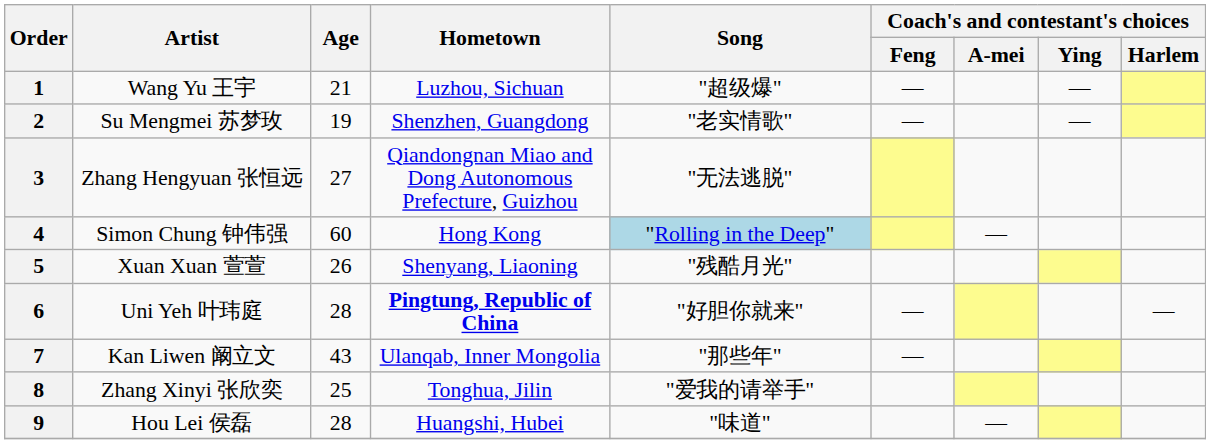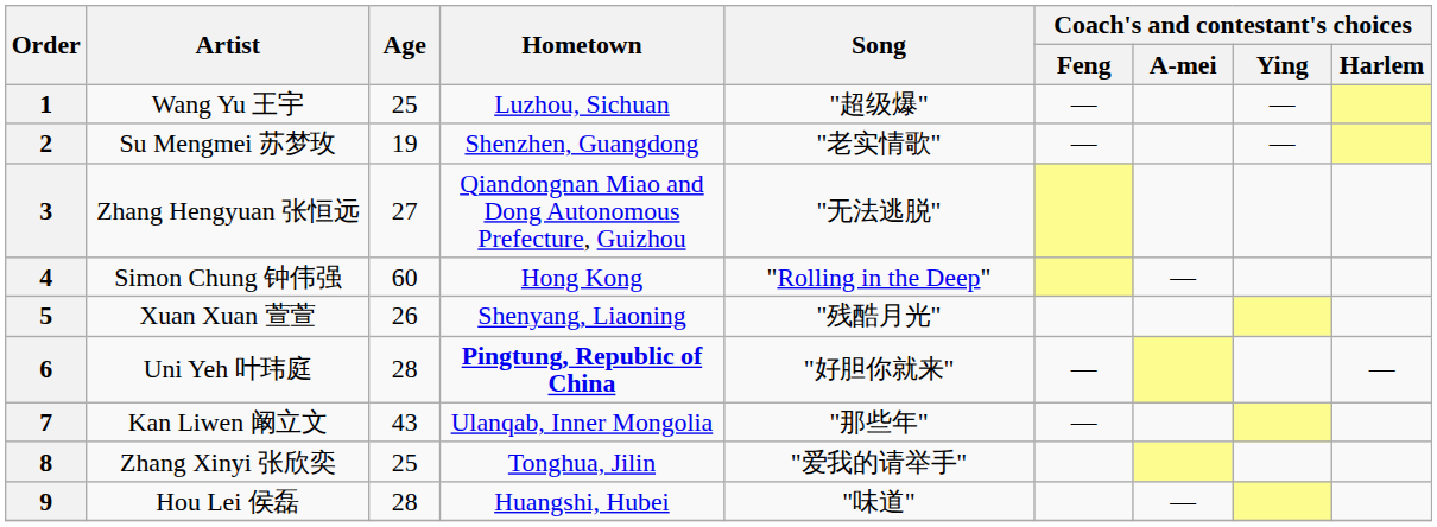 <table class="wikitable" style="text-align:center; line-height:17px; width:100%;">
 <tr>
 <th scope="col" rowspan="2" style="width:05%;">Order</th>
 <th scope="col" rowspan="2" style="width:20%;">Artist</th>
 <th scope="col" rowspan="2" style="width:05%;">Age</th>
 <th scope="col" rowspan="2" style="width:20%;">Hometown</th>
 <th scope="col" rowspan="2" style="width:22%;">Song</th>
 <th scope="col" colspan="4" style="width:28%;">Coach's and contestant's choices</th>
 </tr>
 <tr>
 <th style="width:07%;">Feng</th>
 <th style="width:07%;">A-mei</th>
 <th style="width:07%;">Ying</th>
 <th style="width:07%;">Harlem</th>
 </tr>
 <tr>
 <th>1</th>
 <td>Wang Yu 王宇</td>
-<td>21</td>
+<td>25</td>
 <td><a href='#'>Luzhou, Sichuan</a></td>
 <td>"超级爆"</td>
 <td>—</td>
 <td><strong></strong></td>
 <td>—</td>
 <td style="background:#fdfc8f;"><strong></strong></td>
 </tr>
 <tr>
 <th>2</th>
 <td>Su Mengmei 苏梦玫</td>
 <td>19</td>
 <td><a href='#'>Shenzhen, Guangdong</a></td>
 <td>"老实情歌"</td>
 <td>—</td>
 <td><strong></strong></td>
 <td>—</td>
 <td style="background:#fdfc8f;"><strong></strong></td>
 </tr>
 <tr>
 <th>3</th>
 <td>Zhang Hengyuan 张恒远</td>
 <td>27</td>
 <td><a href='#'>Qiandongnan Miao and Dong Autonomous Prefecture</a>, <a href='#'>Guizhou</a></td>
 <td>"无法逃脱"</td>
 <td style="background:#fdfc8f;"><strong></strong></td>
 <td><strong></strong></td>
 <td><strong></strong></td>
 <td><strong></strong></td>
 </tr>
 <tr>
 <th>4</th>
 <td>Simon Chung 钟伟强</td>
 <td>60</td>
 <td><a href='#'>Hong Kong</a></td>
-<td style="background: lightblue;">"<a href='#'>Rolling in the Deep</a>"</td>
+<td>"<a href='#'>Rolling in the Deep</a>"</td>
 <td style="background:#fdfc8f;"><strong></strong></td>
 <td>—</td>
 <td><strong></strong></td>
 <td><strong></strong></td>
 </tr>
 <tr>
 <th>5</th>
 <td>Xuan Xuan 萱萱</td>
 <td>26</td>
 <td><a href='#'>Shenyang, Liaoning</a></td>
 <td>"残酷月光"</td>
 <td><strong></strong></td>
 <td><strong></strong></td>
 <td style="background:#fdfc8f;"><strong></strong></td>
 <td><strong></strong></td>
 </tr>
 <tr>
 <th>6</th>
 <td>Uni Yeh 叶玮庭</td>
 <td>28</td>
 <td><strong><a href='#'>Pingtung, Republic of China</a></strong></td>
 <td>"好胆你就来"</td>
 <td>—</td>
 <td style="background:#fdfc8f;"><strong></strong></td>
 <td><strong></strong></td>
 <td>—</td>
 </tr>
 <tr>
 <th>7</th>
 <td>Kan Liwen 阚立文</td>
 <td>43</td>
 <td><a href='#'>Ulanqab, Inner Mongolia</a></td>
 <td>"那些年"</td>
 <td>—</td>
 <td><strong></strong></td>
 <td style="background:#fdfc8f;"><strong></strong></td>
 <td><strong></strong></td>
 </tr>
 <tr>
 <th>8</th>
 <td>Zhang Xinyi 张欣奕</td>
 <td>25</td>
 <td><a href='#'>Tonghua, Jilin</a></td>
 <td>"爱我的请举手"</td>
 <td><strong></strong></td>
 <td style="background:#fdfc8f;"><strong></strong></td>
 <td><strong></strong></td>
 <td><strong></strong></td>
 </tr>
 <tr>
 <th>9</th>
 <td>Hou Lei 侯磊</td>
 <td>28</td>
 <td><a href='#'>Huangshi, Hubei</a></td>
 <td>"味道"</td>
 <td><strong></strong></td>
 <td>—</td>
 <td style="background:#fdfc8f;"><strong></strong></td>
 <td><strong></strong></td>
 </tr>
 <tr>
 </tr>
 </table>
